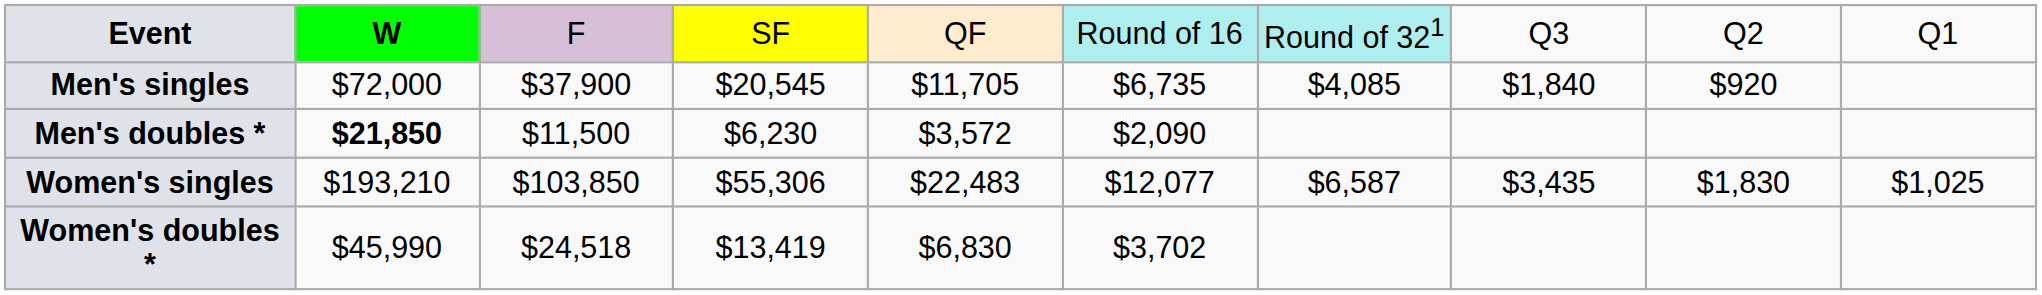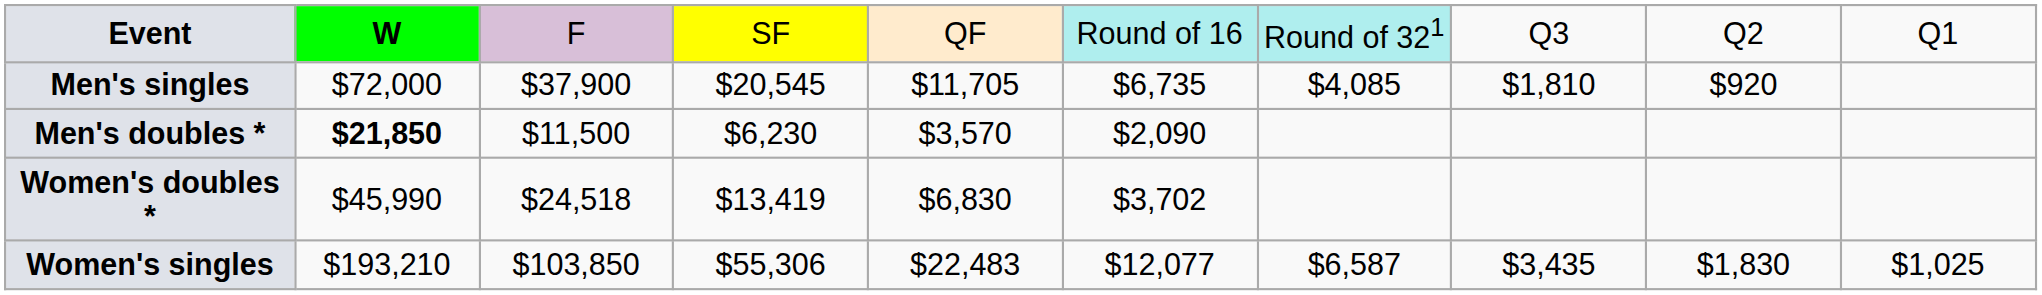 <table class=wikitable style=font-size:90%;text-align:center>
 <tr>
 <td style="width:130px; background:#dfe2e9;"><strong>Event</strong></td>
 <td style="width:80px; background:lime;"><strong>W</strong></td>
 <td style="width:85px; background:thistle;">F</td>
 <td style="width:85px; background:#ff0;">SF</td>
 <td style="width:85px; background:#ffebcd;">QF</td>
 <td style="width:85px; background:#afeeee;">Round of 16</td>
 <td style="background:#afeeee;">Round of 32<sup>1</sup></td>
 <td width=85>Q3</td>
 <td width=85>Q2</td>
 <td width=85>Q1</td>
 </tr>
 <tr>
 <td style="background:#dfe2e9;"><strong>Men's singles</strong></td>
 <td>$72,000</td>
 <td>$37,900</td>
 <td>$20,545</td>
 <td>$11,705</td>
 <td>$6,735</td>
 <td>$4,085</td>
-<td>$1,840</td>
+<td>$1,810</td>
 <td>$920</td>
 <td></td>
 </tr>
 <tr>
 <td style="background:#dfe2e9;"><strong>Men's doubles *</strong></td>
 <td><strong>$21,850</strong></td>
 <td>$11,500</td>
 <td>$6,230</td>
-<td>$3,572</td>
+<td>$3,570</td>
 <td>$2,090</td>
+<td></td>
+<td></td>
+<td></td>
+<td></td>
+</tr>
+<tr>
+<td style="background:#dfe2e9;"><strong>Women's doubles *</strong></td>
+<td>$45,990</td>
+<td>$24,518</td>
+<td>$13,419</td>
+<td>$6,830</td>
+<td>$3,702</td>
 <td></td>
 <td></td>
 <td></td>
 <td></td>
 </tr>
 <tr>
 <td style="background:#dfe2e9;"><strong>Women's singles</strong></td>
 <td>$193,210</td>
 <td>$103,850</td>
 <td>$55,306</td>
 <td>$22,483</td>
 <td>$12,077</td>
 <td>$6,587</td>
 <td>$3,435</td>
 <td>$1,830</td>
 <td>$1,025</td>
 </tr>
-<tr>
-<td style="background:#dfe2e9;"><strong>Women's doubles *</strong></td>
-<td>$45,990</td>
-<td>$24,518</td>
-<td>$13,419</td>
-<td>$6,830</td>
-<td>$3,702</td>
-<td></td>
-<td></td>
-<td></td>
-<td></td>
-</tr>
 </table>
